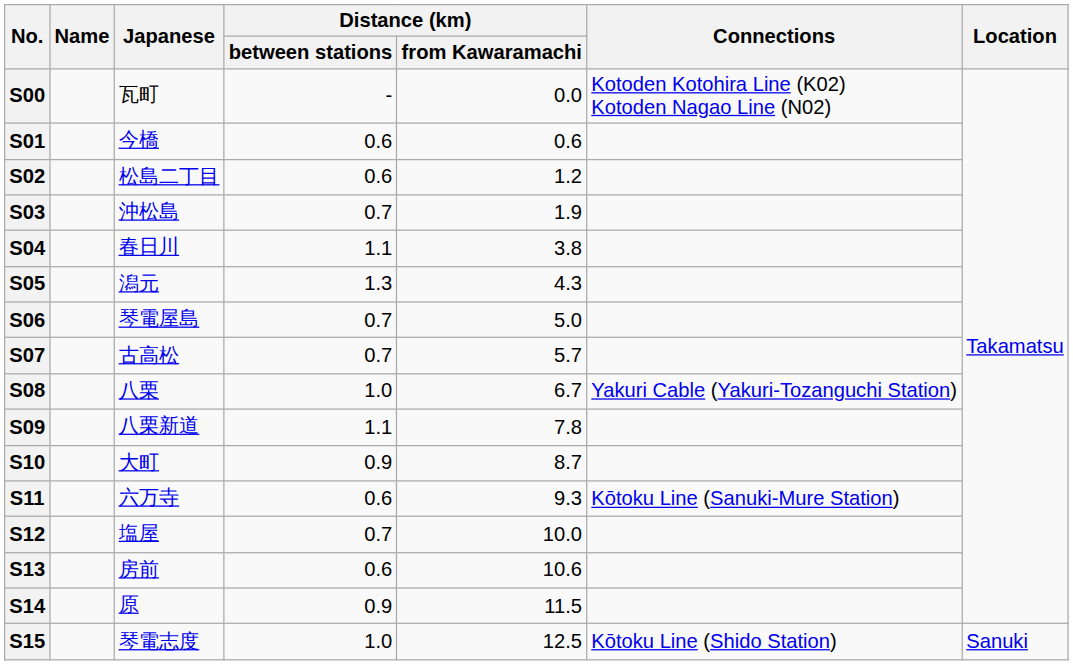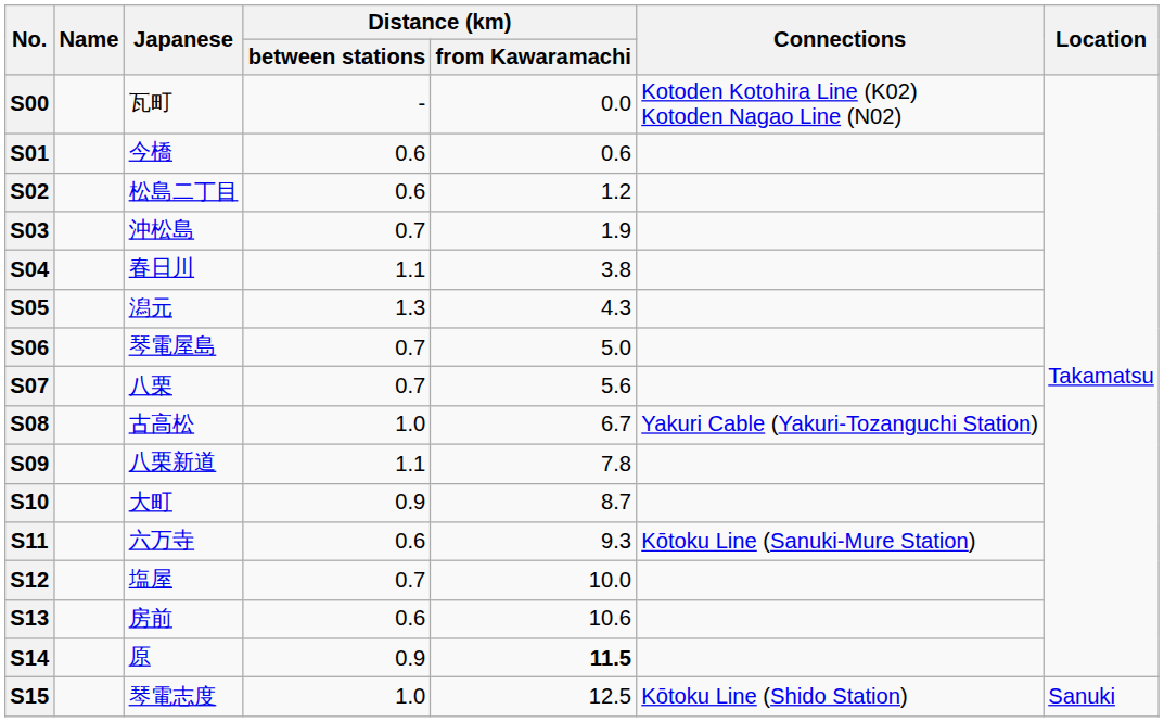 <table class="wikitable">
 <tr>
 <th rowspan=2>No.</th>
 <th rowspan=2>Name</th>
 <th rowspan=2>Japanese</th>
 <th colspan=2>Distance (km)</th>
 <th rowspan=2>Connections</th>
 <th rowspan=2>Location</th>
 </tr>
 <tr>
 <th>between stations</th>
 <th>from Kawaramachi</th>
 </tr>
 <tr>
 <th>S00</th>
 <td></td>
 <td>瓦町</td>
 <td style="text-align:right;">-</td>
 <td style="text-align:right;">0.0</td>
 <td> <a href='#'>Kotoden Kotohira Line</a> (K02)<br> <a href='#'>Kotoden Nagao Line</a> (N02)</td>
 <td rowspan="15"><a href='#'>Takamatsu</a></td>
 </tr>
 <tr>
 <th>S01</th>
 <td></td>
 <td><a href='#'>今橋</a></td>
 <td style="text-align:right;">0.6</td>
 <td style="text-align:right;">0.6</td>
 <td> </td>
 </tr>
 <tr>
 <th>S02</th>
 <td></td>
 <td><a href='#'>松島二丁目</a></td>
 <td style="text-align:right;">0.6</td>
 <td style="text-align:right;">1.2</td>
 <td> </td>
 </tr>
 <tr>
 <th>S03</th>
 <td></td>
 <td><a href='#'>沖松島</a></td>
 <td style="text-align:right;">0.7</td>
 <td style="text-align:right;">1.9</td>
 <td> </td>
 </tr>
 <tr>
 <th>S04</th>
 <td></td>
 <td><a href='#'>春日川</a></td>
 <td style="text-align:right;">1.1</td>
 <td style="text-align:right;">3.8</td>
 <td> </td>
 </tr>
 <tr>
 <th>S05</th>
 <td></td>
 <td><a href='#'>潟元</a></td>
 <td style="text-align:right;">1.3</td>
 <td style="text-align:right;">4.3</td>
 <td> </td>
 </tr>
 <tr>
 <th>S06</th>
 <td></td>
 <td><a href='#'>琴電屋島</a></td>
 <td style="text-align:right;">0.7</td>
 <td style="text-align:right;">5.0</td>
 <td> </td>
 </tr>
 <tr>
 <th>S07</th>
 <td></td>
-<td><a href='#'>古高松</a></td>
+<td><a href='#'>八栗</a></td>
 <td style="text-align:right;">0.7</td>
-<td style="text-align:right;">5.7</td>
+<td style="text-align:right;">5.6</td>
 <td> </td>
 </tr>
 <tr>
 <th>S08</th>
 <td></td>
-<td><a href='#'>八栗</a></td>
+<td><a href='#'>古高松</a></td>
 <td style="text-align:right;">1.0</td>
 <td style="text-align:right;">6.7</td>
 <td><a href='#'>Yakuri Cable</a> (<a href='#'>Yakuri-Tozanguchi Station</a>)</td>
 </tr>
 <tr>
 <th>S09</th>
 <td></td>
 <td><a href='#'>八栗新道</a></td>
 <td style="text-align:right;">1.1</td>
 <td style="text-align:right;">7.8</td>
 <td> </td>
 </tr>
 <tr>
 <th>S10</th>
 <td></td>
 <td><a href='#'>大町</a></td>
 <td style="text-align:right;">0.9</td>
 <td style="text-align:right;">8.7</td>
 <td> </td>
 </tr>
 <tr>
 <th>S11</th>
 <td></td>
 <td><a href='#'>六万寺</a></td>
 <td style="text-align:right;">0.6</td>
 <td style="text-align:right;">9.3</td>
 <td><a href='#'>Kōtoku Line</a> (<a href='#'>Sanuki-Mure Station</a>)</td>
 </tr>
 <tr>
 <th>S12</th>
 <td></td>
 <td><a href='#'>塩屋</a></td>
 <td style="text-align:right;">0.7</td>
 <td style="text-align:right;">10.0</td>
 <td> </td>
 </tr>
 <tr>
 <th>S13</th>
 <td></td>
 <td><a href='#'>房前</a></td>
 <td style="text-align:right;">0.6</td>
 <td style="text-align:right;">10.6</td>
 <td> </td>
 </tr>
 <tr>
 <th>S14</th>
 <td></td>
 <td><a href='#'>原</a></td>
 <td style="text-align:right;">0.9</td>
-<td style="text-align:right;">11.5</td>
+<td style="text-align:right;"><strong>11.5</strong></td>
 <td> </td>
 </tr>
 <tr>
 <th>S15</th>
 <td></td>
 <td><a href='#'>琴電志度</a></td>
 <td style="text-align:right;">1.0</td>
 <td style="text-align:right;">12.5</td>
 <td><a href='#'>Kōtoku Line</a> (<a href='#'>Shido Station</a>)</td>
 <td><a href='#'>Sanuki</a></td>
 </tr>
 </table>
